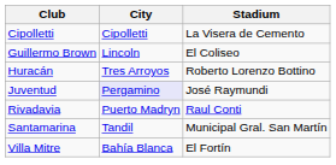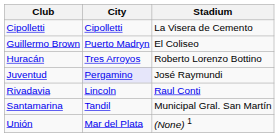 <table class="wikitable sortable">
 <tr>
 <th>Club</th>
 <th>City</th>
 <th>Stadium</th>
 </tr>
 <tr>
 <td> <a href='#'>Cipolletti</a></td>
 <td><a href='#'>Cipolletti</a></td>
 <td>La Visera de Cemento</td>
 </tr>
 <tr>
 <td>  <a href='#'>Guillermo Brown</a></td>
-<td><a href='#'>Lincoln</a></td>
+<td><a href='#'>Puerto Madryn</a></td>
 <td>El Coliseo</td>
 </tr>
 <tr>
 <td> <a href='#'>Huracán</a></td>
 <td><a href='#'>Tres Arroyos</a></td>
 <td>Roberto Lorenzo Bottino</td>
 </tr>
 <tr>
 <td> <a href='#'>Juventud</a></td>
 <td style="background: lavender;"><a href='#'>Pergamino</a></td>
 <td>José Raymundi</td>
 </tr>
 <tr>
 <td> <a href='#'>Rivadavia</a></td>
-<td><a href='#'>Puerto Madryn</a></td>
+<td><a href='#'>Lincoln</a></td>
 <td><a href='#'>Raul Conti</a></td>
 </tr>
 <tr>
 <td> <a href='#'>Santamarina</a></td>
 <td><a href='#'>Tandil</a></td>
 <td>Municipal Gral. San Martín</td>
 </tr>
 <tr>
-<td> <a href='#'>Villa Mitre</a></td>
-<td><a href='#'>Bahía Blanca</a></td>
-<td>El Fortín</td>
+<td> <a href='#'>Unión</a></td>
+<td><a href='#'>Mar del Plata</a></td>
+<td><em>(None)</em> <sup>1</sup></td>
 </tr>
 </table>
